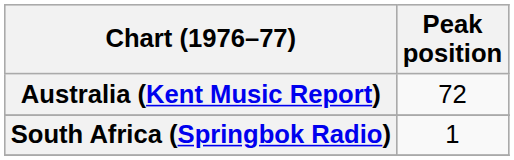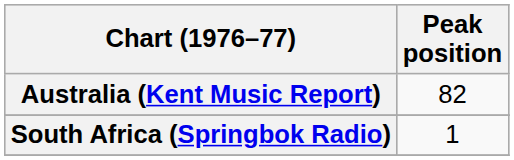 <table class="wikitable sortable plainrowheaders" style="text-align:center">
 <tr>
 <th>Chart (1976–77)</th>
 <th>Peak<br>position</th>
 </tr>
 <tr>
 <th scope="row">Australia (<a href='#'>Kent Music Report</a>)</th>
-<td>72</td>
+<td>82</td>
 </tr>
 <tr>
 </tr>
 <tr>
 </tr>
 <tr>
 </tr>
 <tr>
 <th scope="row">South Africa (<a href='#'>Springbok Radio</a>)</th>
 <td>1</td>
 </tr>
 <tr>
 </tr>
 </table>
